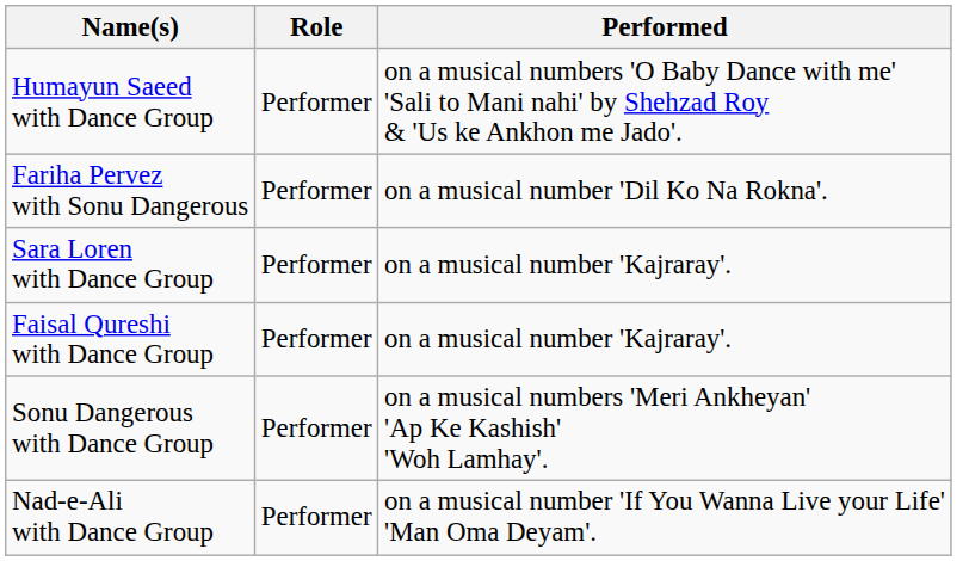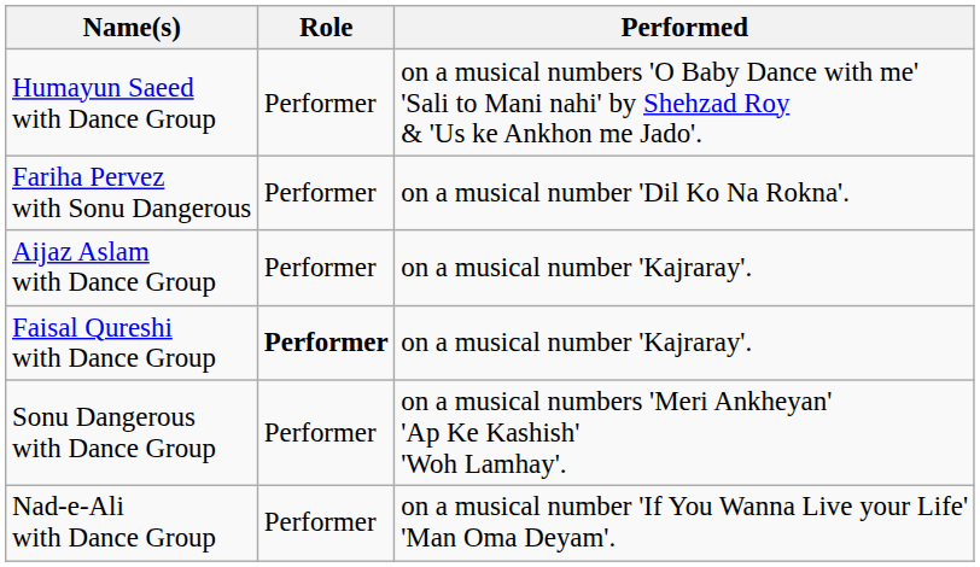 <table class="wikitable sortable">
 <tr>
 <th>Name(s)</th>
 <th>Role</th>
 <th>Performed</th>
 </tr>
 <tr>
 <td><a href='#'>Humayun Saeed</a><br>with Dance Group</td>
 <td>Performer</td>
 <td>on a musical numbers 'O Baby Dance with me'<br>'Sali to Mani nahi' by <a href='#'>Shehzad Roy</a> <br>& 'Us ke Ankhon me Jado'.</td>
 </tr>
 <tr>
 <td><a href='#'>Fariha Pervez</a><br>with Sonu Dangerous</td>
 <td>Performer</td>
 <td>on a musical number 'Dil Ko Na Rokna'.</td>
 </tr>
 <tr>
-<td><a href='#'>Sara Loren</a><br> with Dance Group</td>
+<td><a href='#'>Aijaz Aslam</a><br> with Dance Group</td>
 <td>Performer</td>
 <td>on a musical number 'Kajraray'.</td>
 </tr>
 <tr>
 <td><a href='#'>Faisal Qureshi</a><br> with Dance Group</td>
-<td>Performer</td>
+<td><strong>Performer</strong></td>
 <td>on a musical number 'Kajraray'.</td>
 </tr>
 <tr>
 <td>Sonu Dangerous<br> with Dance Group</td>
 <td>Performer</td>
 <td>on a musical numbers 'Meri Ankheyan' <br> 'Ap Ke Kashish'<br>'Woh Lamhay'.</td>
 </tr>
 <tr>
 <td>Nad-e-Ali <br>with Dance Group</td>
 <td>Performer</td>
 <td>on a musical number 'If You Wanna Live your Life'<br>'Man Oma Deyam'.</td>
 </tr>
 </table>
